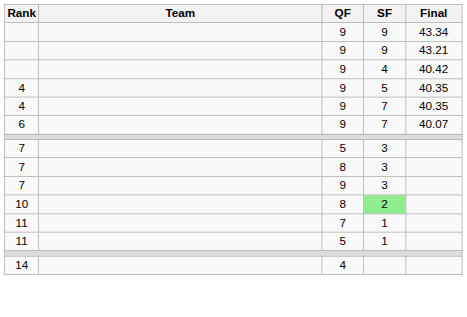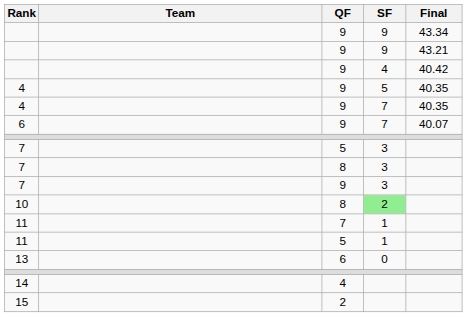 <table class=wikitable style="text-align:center">
 <tr>
 <th width=40>Rank</th>
 <th width=380>Team</th>
 <th width=50>QF</th>
 <th width=50>SF</th>
 <th width=70>Final</th>
 </tr>
 <tr>
 <td></td>
 <td align=left></td>
 <td>9</td>
 <td>9</td>
 <td>43.34</td>
 </tr>
 <tr>
 <td></td>
 <td align=left></td>
 <td>9</td>
 <td>9</td>
 <td>43.21</td>
 </tr>
 <tr>
 <td></td>
 <td align=left></td>
 <td>9</td>
 <td>4</td>
 <td>40.42</td>
 </tr>
 <tr>
 <td>4</td>
 <td align=left></td>
 <td>9</td>
 <td>5</td>
 <td>40.35</td>
 </tr>
 <tr>
 <td>4</td>
 <td align=left></td>
 <td>9</td>
 <td>7</td>
 <td>40.35</td>
 </tr>
 <tr>
 <td>6</td>
 <td align=left></td>
 <td>9</td>
 <td>7</td>
 <td>40.07</td>
 </tr>
 <tr bgcolor=#DDDDDD>
 <td colspan=5></td>
 </tr>
 <tr>
 <td>7</td>
 <td align=left></td>
 <td>5</td>
 <td>3</td>
 <td></td>
 </tr>
 <tr>
 <td>7</td>
 <td align=left></td>
 <td>8</td>
 <td>3</td>
 <td></td>
 </tr>
 <tr>
 <td>7</td>
 <td align=left></td>
 <td>9</td>
 <td>3</td>
 <td></td>
 </tr>
 <tr>
 <td>10</td>
 <td align=left></td>
 <td>8</td>
 <td style="background: lightgreen;">2</td>
 <td></td>
 </tr>
 <tr>
 <td>11</td>
 <td align=left></td>
 <td>7</td>
 <td>1</td>
 <td></td>
 </tr>
 <tr>
 <td>11</td>
 <td align=left></td>
 <td>5</td>
 <td>1</td>
 <td></td>
 </tr>
+<tr>
+<td>13</td>
+<td align=left></td>
+<td>6</td>
+<td>0</td>
+<td></td>
+</tr>
 <tr bgcolor=#DDDDDD>
 <td colspan=5></td>
 </tr>
 <tr>
 <td>14</td>
 <td align=left></td>
 <td>4</td>
 <td></td>
 <td></td>
 </tr>
+<tr>
+<td>15</td>
+<td align=left></td>
+<td>2</td>
+<td></td>
+<td></td>
+</tr>
 </table>
